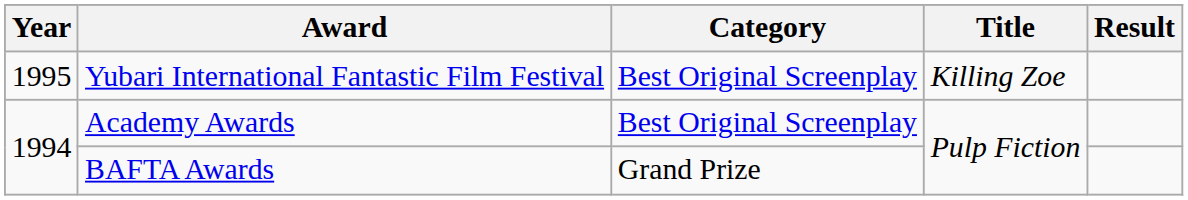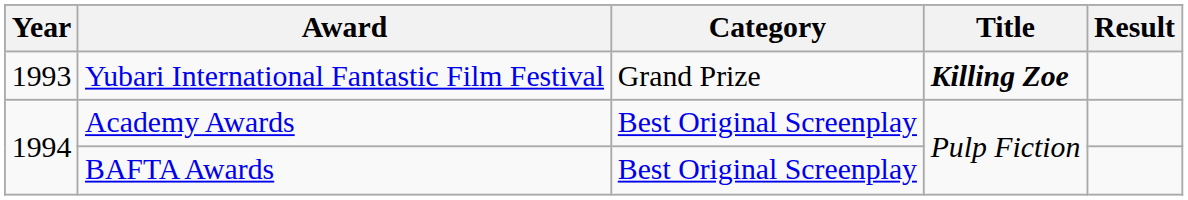 <table class="wikitable">
 <tr>
 <th>Year</th>
 <th>Award</th>
 <th>Category</th>
 <th>Title</th>
 <th>Result</th>
 </tr>
 <tr>
-<td>1995</td>
+<td>1993</td>
 <td><a href='#'>Yubari International Fantastic Film Festival</a></td>
-<td><a href='#'>Best Original Screenplay</a></td>
-<td><em>Killing Zoe</em></td>
+<td>Grand Prize</td>
+<td><strong><em>Killing Zoe</em></strong></td>
 <td></td>
 </tr>
 <tr>
 <td rowspan=2>1994</td>
 <td><a href='#'>Academy Awards</a></td>
 <td><a href='#'>Best Original Screenplay</a></td>
 <td rowspan=2><em>Pulp Fiction</em></td>
 <td></td>
 </tr>
 <tr>
 <td><a href='#'>BAFTA Awards</a></td>
-<td>Grand Prize</td>
+<td><a href='#'>Best Original Screenplay</a></td>
 <td></td>
 </tr>
 </table>
